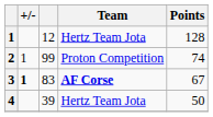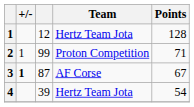 <table class="wikitable" style="font-size:95%;">
 <tr>
 <th scope="col"></th>
 <th scope="col">+/-</th>
 <th scope="col"></th>
 <th scope="col">Team</th>
 <th scope="col">Points</th>
 </tr>
 <tr>
 <th align="center">1</th>
 <td align="left"></td>
 <td align="center">12</td>
 <td> <a href='#'>Hertz Team Jota</a></td>
 <td align="right">128</td>
 </tr>
 <tr>
 <th align="center">2</th>
 <td align="left"> 1</td>
 <td align="center">99</td>
 <td> <a href='#'>Proton Competition</a></td>
-<td align="right">74</td>
+<td align="right">71</td>
 </tr>
 <tr>
 <th align="center">3</th>
 <td align="left"><strong> 1</strong></td>
-<td align="center">83</td>
-<td><strong> <a href='#'>AF Corse</a></strong></td>
+<td align="center">87</td>
+<td> <a href='#'>AF Corse</a></td>
 <td align="right">67</td>
 </tr>
 <tr>
 <th align="center">4</th>
 <td align="left"></td>
 <td align="center">39</td>
 <td> <a href='#'>Hertz Team Jota</a></td>
-<td align="right">50</td>
+<td align="right">54</td>
 </tr>
 <tr>
 </tr>
 </table>
